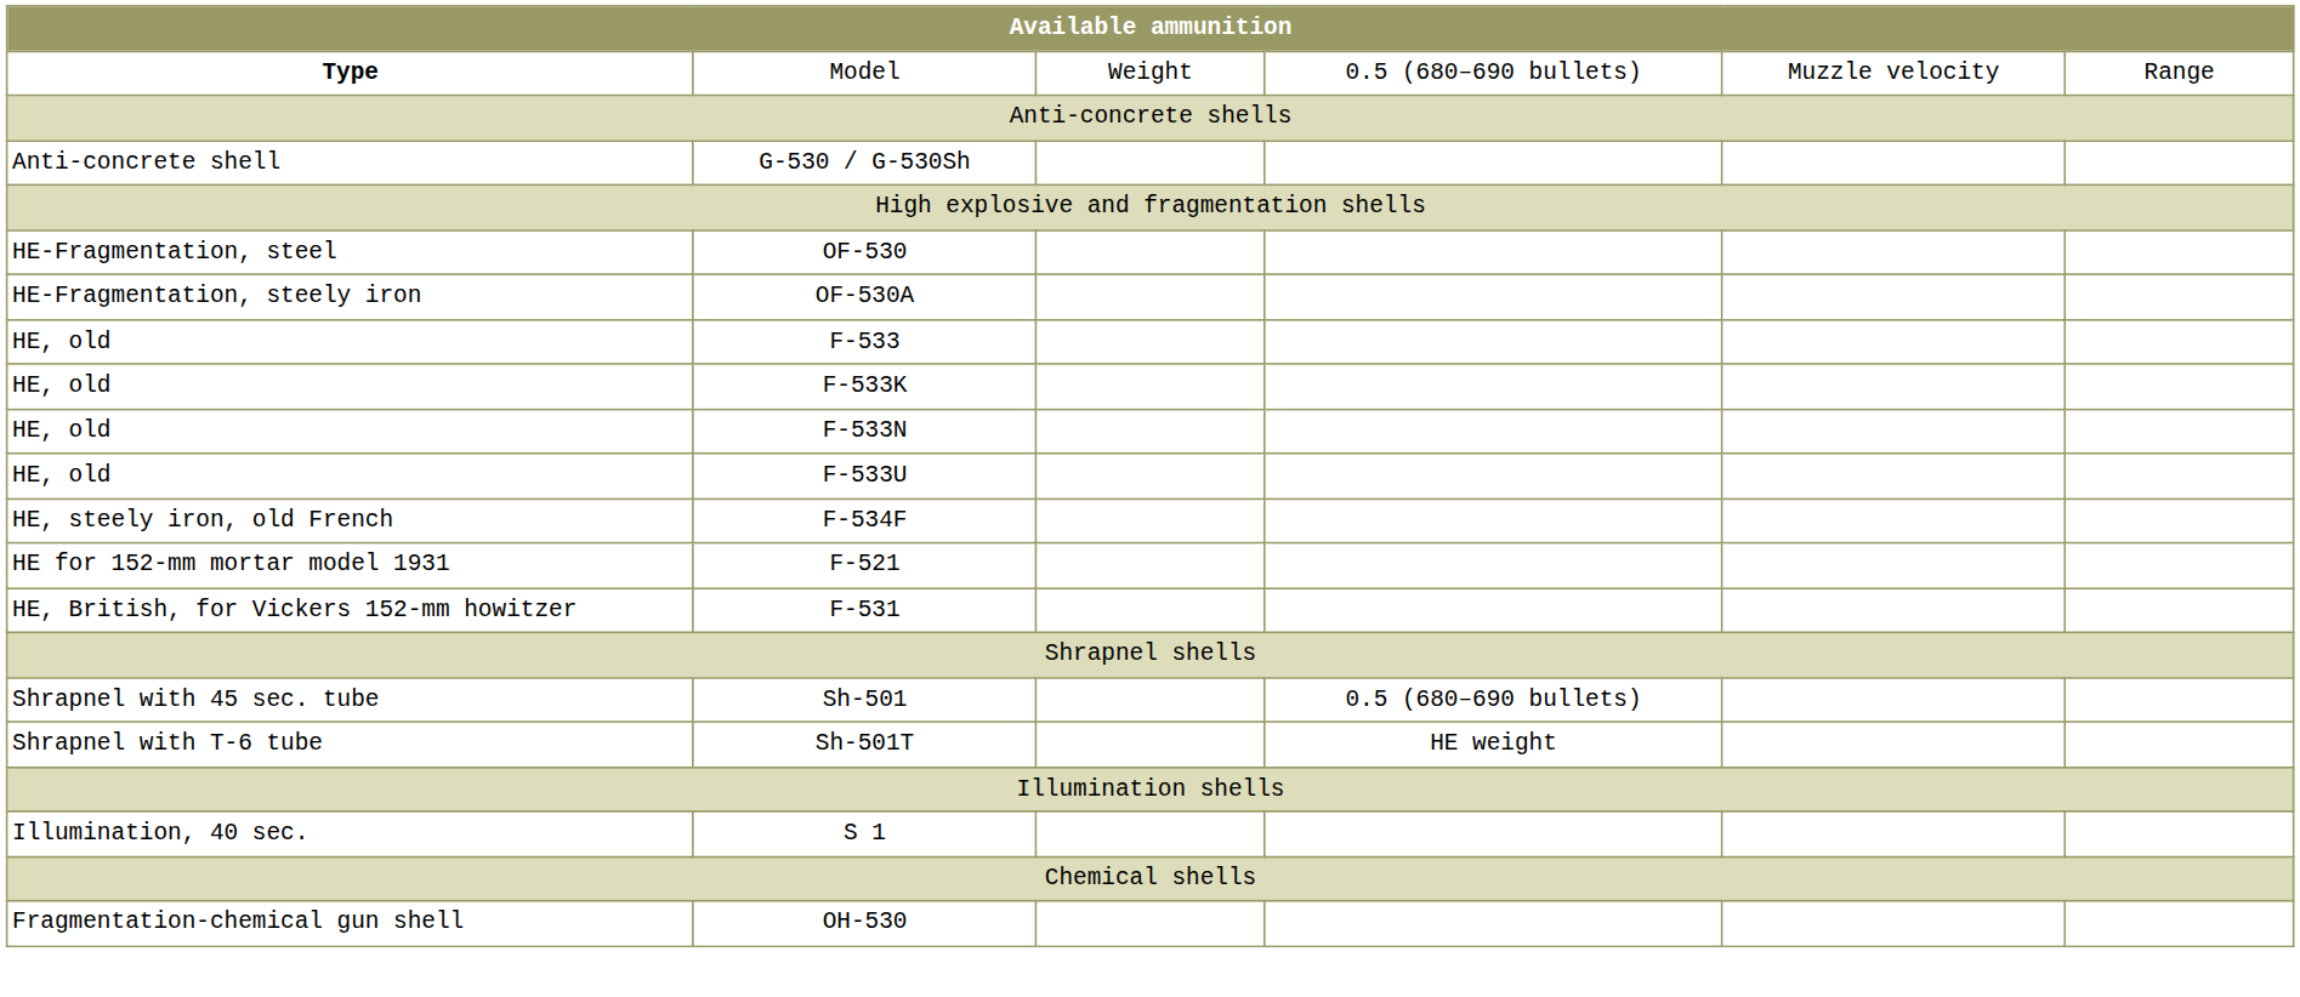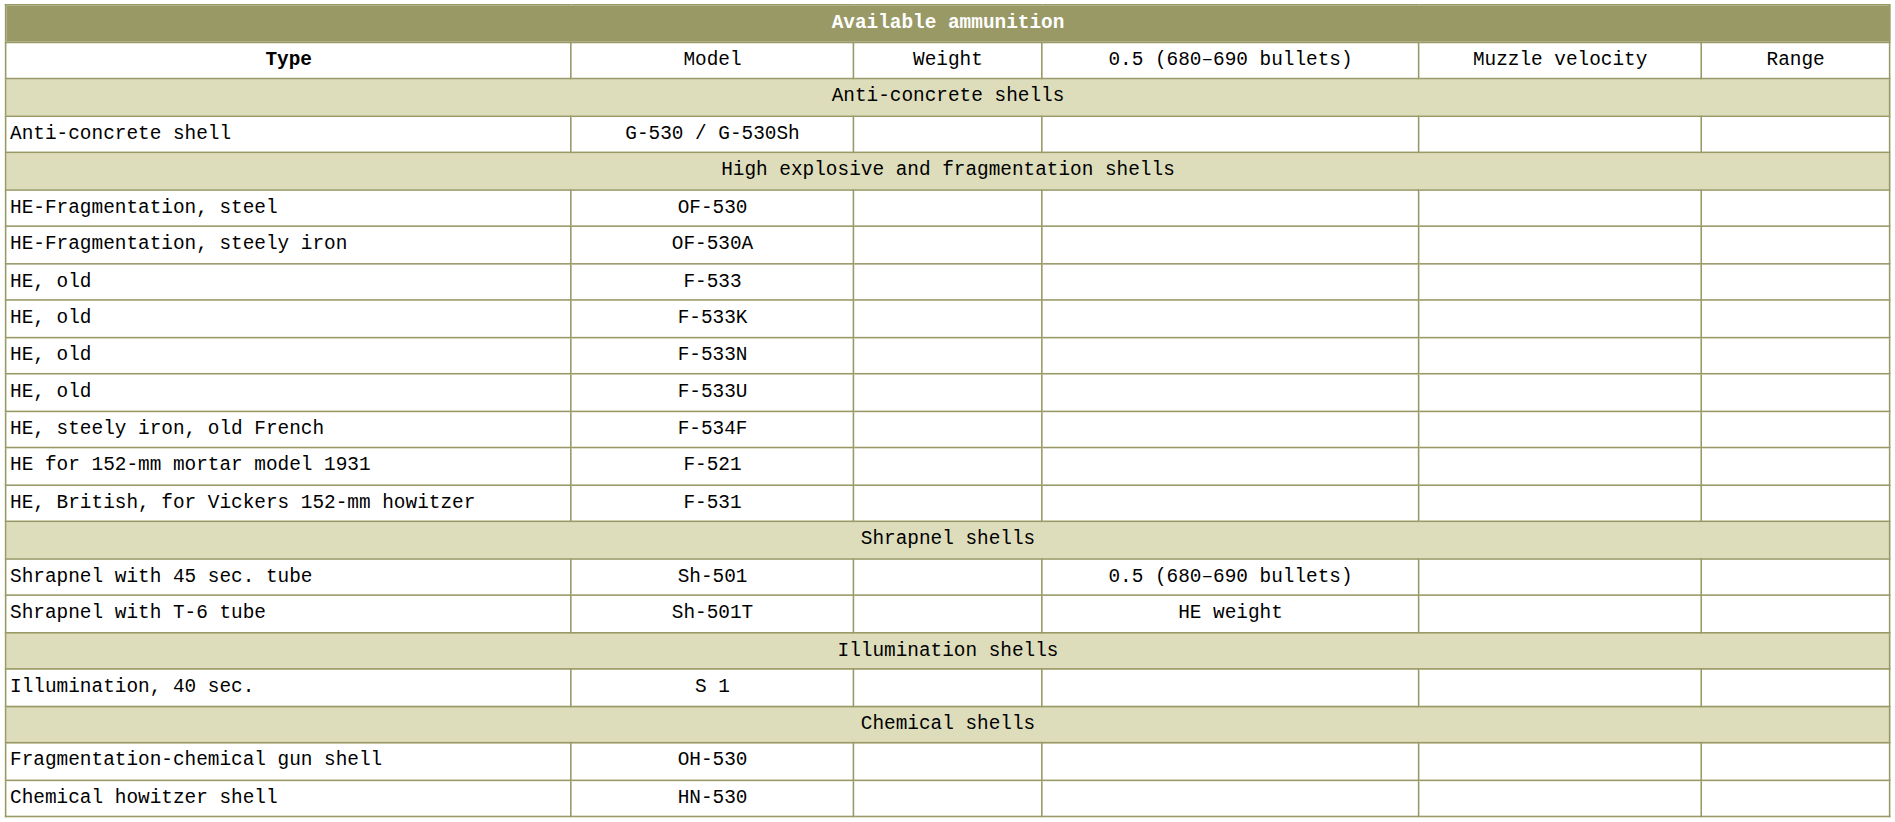 <table border=0 cellspacing=0 cellpadding=2 style="margin:0 0 .5em 1em; width:95%; background:#fff; border-collapse:collapse; border:1px solid #996; line-height:1.5; font-size:95%">
 <tr style="vertical-align:top; text-align:center; border:1px solid #996; background-color:#996; color:#fff">
 <td colspan="6"><strong>Available ammunition</strong></td>
 </tr>
 <tr style="vertical-align:top; text-align:center; border:1px solid #996;">
 <td width="30%" style="border:1px solid #996"><strong>Type</strong></td>
 <td width="15%" style="border:1px solid #996">Model</td>
 <td width="10%" style="border:1px solid #996">Weight</td>
 <td style="border:1px solid #996">0.5 (680–690 bullets)</td>
 <td width="15%" style="border:1px solid #996">Muzzle velocity</td>
 <td width="10%" style="border:1px solid #996">Range</td>
 </tr>
 <tr style="vertical-align:top; text-align:center; border:1px solid #996; background-color:#ddb;">
 <td colspan="6">Anti-concrete shells</td>
 </tr>
 <tr style="vertical-align:top; text-align:center;">
 <td style="border:1px solid #996; text-align:left">Anti-concrete shell</td>
 <td style="border:1px solid #996">G-530 / G-530Sh</td>
 <td style="border:1px solid #996"></td>
 <td style="border:1px solid #996"></td>
 <td style="border:1px solid #996"></td>
 <td style="border:1px solid #996"></td>
 </tr>
 <tr style="vertical-align:top; text-align:center; border:1px solid #996; background-color:#ddb;">
 <td colspan="6">High explosive and fragmentation shells</td>
 </tr>
 <tr style="vertical-align:top; text-align:center;">
 <td style="border:1px solid #996; text-align:left">HE-Fragmentation, steel</td>
 <td style="border:1px solid #996">OF-530</td>
 <td style="border:1px solid #996"></td>
 <td style="border:1px solid #996"></td>
 <td style="border:1px solid #996"></td>
 <td style="border:1px solid #996"></td>
 </tr>
 <tr style="vertical-align:top; text-align:center;">
 <td style="border:1px solid #996; text-align:left">HE-Fragmentation, steely iron</td>
 <td style="border:1px solid #996">OF-530A</td>
 <td style="border:1px solid #996"></td>
 <td style="border:1px solid #996"></td>
 <td style="border:1px solid #996"></td>
 <td style="border:1px solid #996"></td>
 </tr>
 <tr style="vertical-align:top; text-align:center;">
 <td style="border:1px solid #996; text-align:left">HE, old</td>
 <td style="border:1px solid #996">F-533</td>
 <td style="border:1px solid #996"></td>
 <td style="border:1px solid #996"></td>
 <td style="border:1px solid #996"></td>
 <td style="border:1px solid #996"></td>
 </tr>
 <tr style="vertical-align:top; text-align:center;">
 <td style="border:1px solid #996; text-align:left">HE, old</td>
 <td style="border:1px solid #996">F-533K</td>
 <td style="border:1px solid #996"></td>
 <td style="border:1px solid #996"></td>
 <td style="border:1px solid #996"></td>
 <td style="border:1px solid #996"></td>
 </tr>
 <tr style="vertical-align:top; text-align:center;">
 <td style="border:1px solid #996; text-align:left">HE, old</td>
 <td style="border:1px solid #996">F-533N</td>
 <td style="border:1px solid #996"></td>
 <td style="border:1px solid #996"></td>
 <td style="border:1px solid #996"></td>
 <td style="border:1px solid #996"></td>
 </tr>
 <tr style="vertical-align:top; text-align:center;">
 <td style="border:1px solid #996; text-align:left">HE, old</td>
 <td style="border:1px solid #996">F-533U</td>
 <td style="border:1px solid #996"></td>
 <td style="border:1px solid #996"></td>
 <td style="border:1px solid #996"></td>
 <td style="border:1px solid #996"></td>
 </tr>
 <tr style="vertical-align:top; text-align:center;">
 <td style="border:1px solid #996; text-align:left">HE, steely iron, old French</td>
 <td style="border:1px solid #996">F-534F</td>
 <td style="border:1px solid #996"></td>
 <td style="border:1px solid #996"></td>
 <td style="border:1px solid #996"></td>
 <td style="border:1px solid #996"></td>
 </tr>
 <tr style="vertical-align:top; text-align:center;">
 <td style="border:1px solid #996; text-align:left">HE for 152-mm mortar model 1931</td>
 <td style="border:1px solid #996">F-521</td>
 <td style="border:1px solid #996"></td>
 <td style="border:1px solid #996"></td>
 <td style="border:1px solid #996"></td>
 <td style="border:1px solid #996"></td>
 </tr>
 <tr style="vertical-align:top; text-align:center;">
 <td style="border:1px solid #996; text-align:left">HE, British, for Vickers 152-mm howitzer</td>
 <td style="border:1px solid #996">F-531</td>
 <td style="border:1px solid #996"></td>
 <td style="border:1px solid #996"></td>
 <td style="border:1px solid #996"></td>
 <td style="border:1px solid #996"></td>
 </tr>
 <tr style="vertical-align:top; text-align:center; border:1px solid #996; background-color:#ddb;">
 <td colspan="6">Shrapnel shells</td>
 </tr>
 <tr style="vertical-align:top; text-align:center;">
 <td style="border:1px solid #996; text-align:left">Shrapnel with 45 sec. tube</td>
 <td style="border:1px solid #996">Sh-501</td>
 <td style="border:1px solid #996"></td>
 <td style="border:1px solid #996">0.5 (680–690 bullets)</td>
 <td style="border:1px solid #996"></td>
 <td style="border:1px solid #996"></td>
 </tr>
 <tr style="vertical-align:top; text-align:center;">
 <td style="border:1px solid #996; text-align:left">Shrapnel with Т-6 tube</td>
 <td style="border:1px solid #996">Sh-501T</td>
 <td style="border:1px solid #996"></td>
 <td width="20%" style="border:1px solid #996">HE weight</td>
 <td style="border:1px solid #996"></td>
 <td style="border:1px solid #996"></td>
 </tr>
 <tr style="vertical-align:top; text-align:center; border:1px solid #996; background-color:#ddb;">
 <td colspan="6">Illumination shells</td>
 </tr>
 <tr style="vertical-align:top; text-align:center;">
 <td style="border:1px solid #996; text-align:left">Illumination, 40 sec.</td>
 <td style="border:1px solid #996">S 1</td>
 <td style="border:1px solid #996"></td>
 <td style="border:1px solid #996"></td>
 <td style="border:1px solid #996"></td>
 <td style="border:1px solid #996"></td>
 </tr>
 <tr style="vertical-align:top; text-align:center; border:1px solid #996; background-color:#ddb;">
 <td colspan="6">Chemical shells</td>
 </tr>
 <tr style="vertical-align:top; text-align:center;">
 <td style="border:1px solid #996; text-align:left">Fragmentation-chemical gun shell</td>
 <td style="border:1px solid #996">OH-530</td>
 <td style="border:1px solid #996"></td>
 <td style="border:1px solid #996"></td>
 <td style="border:1px solid #996"></td>
 <td style="border:1px solid #996"></td>
 </tr>
+<tr style="vertical-align:top; text-align:center;">
+<td style="border:1px solid #996; text-align:left">Chemical howitzer shell</td>
+<td style="border:1px solid #996">HN-530</td>
+<td style="border:1px solid #996"></td>
+<td style="border:1px solid #996"></td>
+<td style="border:1px solid #996"></td>
+<td style="border:1px solid #996"></td>
+</tr>
 </table>
